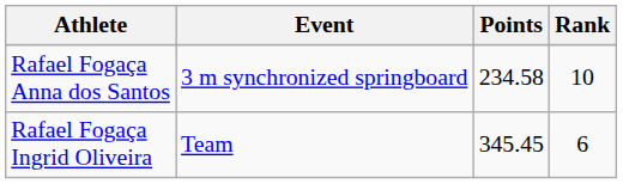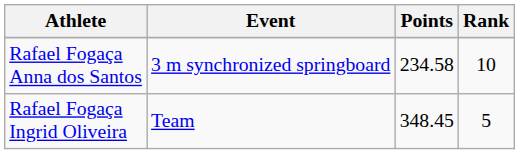 <table class=wikitable style="font-size:90%;">
 <tr>
 <th>Athlete</th>
 <th>Event</th>
 <th>Points</th>
 <th>Rank</th>
 </tr>
 <tr style="font-size:95%">
 </tr>
 <tr align=center>
 <td align=left><a href='#'>Rafael Fogaça</a><br><a href='#'>Anna dos Santos</a></td>
 <td align=left><a href='#'>3 m synchronized springboard</a></td>
 <td>234.58</td>
 <td>10</td>
 </tr>
 <tr align=center>
 <td align=left><a href='#'>Rafael Fogaça</a><br><a href='#'>Ingrid Oliveira</a></td>
 <td align=left><a href='#'>Team</a></td>
-<td>345.45</td>
-<td>6</td>
+<td>348.45</td>
+<td>5</td>
 </tr>
 </table>
